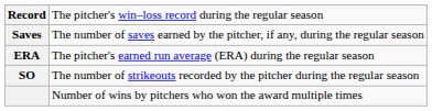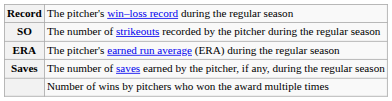 <table class="wikitable plainrowheaders" style="font-size:85%">
 <tr>
 <th scope="row" style="text-align:center"><strong>Record</strong></th>
 <td>The pitcher's <a href='#'>win–loss record</a> during the regular season</td>
 </tr>
 <tr>
-<th scope="row" style="text-align:center"><strong>Saves</strong></th>
-<td>The number of <a href='#'>saves</a> earned by the pitcher, if any, during the regular season</td>
+<th scope="row" style="text-align:center"><strong>SO</strong></th>
+<td>The number of <a href='#'>strikeouts</a> recorded by the pitcher during the regular season</td>
 </tr>
 <tr>
 <th scope="row" style="text-align:center"><strong>ERA</strong></th>
 <td>The pitcher's <a href='#'>earned run average</a> (ERA) during the regular season</td>
 </tr>
 <tr>
-<th scope="row" style="text-align:center"><strong>SO</strong></th>
-<td>The number of <a href='#'>strikeouts</a> recorded by the pitcher during the regular season</td>
+<th scope="row" style="text-align:center"><strong>Saves</strong></th>
+<td>The number of <a href='#'>saves</a> earned by the pitcher, if any, during the regular season</td>
 </tr>
 <tr>
 <th scope="row" style="text-align:center"></th>
 <td>Number of wins by pitchers who won the award multiple times</td>
 </tr>
 </table>
